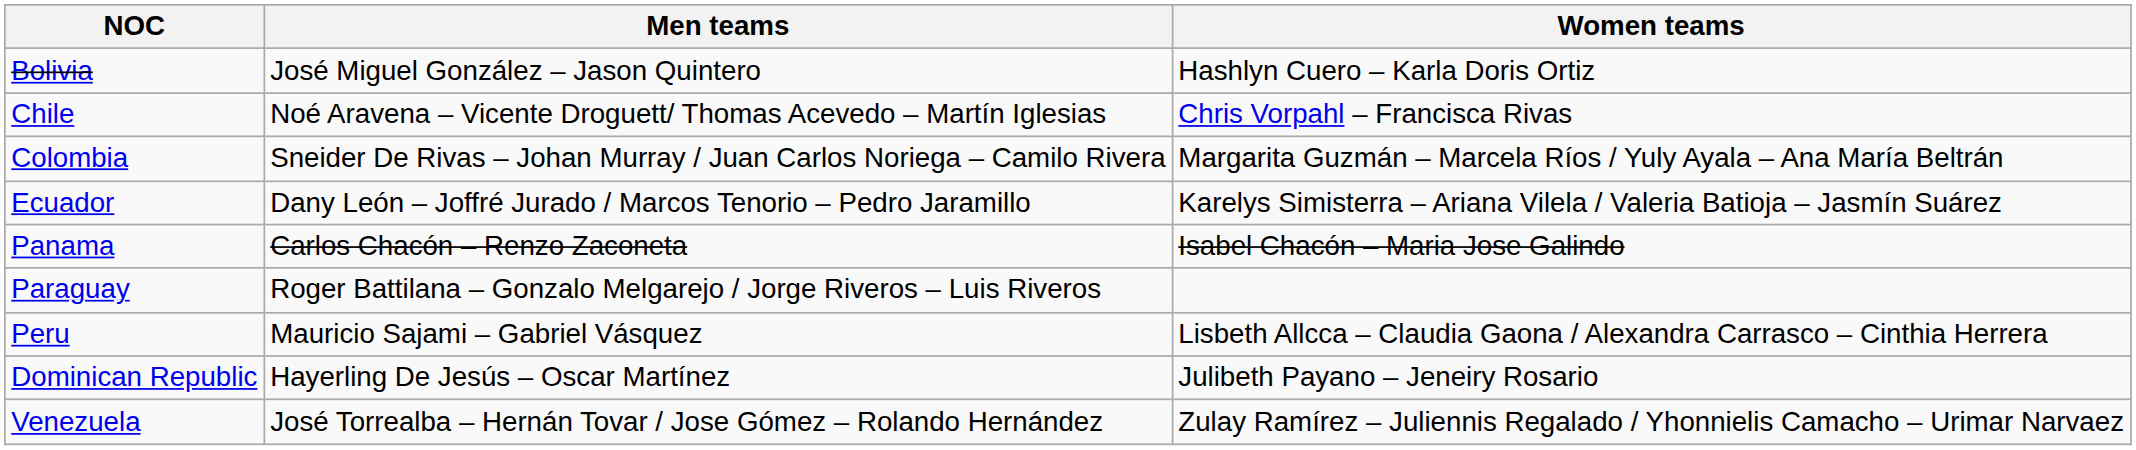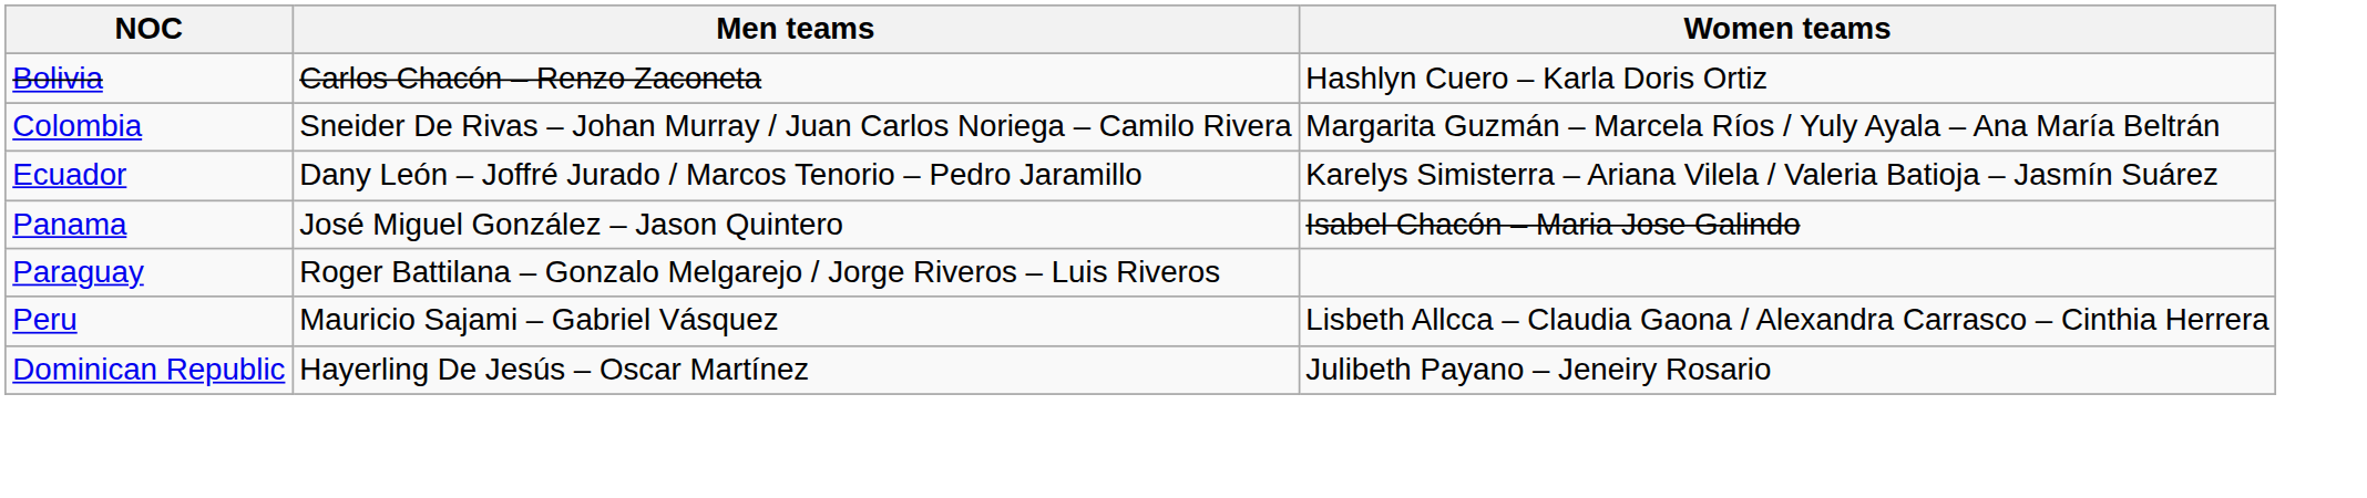 <table class="wikitable">
 <tr>
 <th>NOC</th>
 <th>Men teams</th>
 <th>Women teams</th>
 </tr>
 <tr>
 <td> <s><a href='#'>Bolivia</a></s></td>
-<td>José Miguel González – Jason Quintero</td>
+<td><s>Carlos Chacón – Renzo Zaconeta</s></td>
 <td>Hashlyn Cuero – Karla Doris Ortiz</td>
-</tr>
-<tr>
-<td> <a href='#'>Chile</a></td>
-<td>Noé Aravena – Vicente Droguett/ Thomas Acevedo – Martín Iglesias</td>
-<td><a href='#'>Chris Vorpahl</a> – Francisca Rivas</td>
 </tr>
 <tr>
 <td> <a href='#'>Colombia</a></td>
 <td>Sneider De Rivas – Johan Murray / Juan Carlos Noriega – Camilo Rivera</td>
 <td>Margarita Guzmán – Marcela Ríos / Yuly Ayala – Ana María Beltrán</td>
 </tr>
 <tr>
 <td> <a href='#'>Ecuador</a></td>
 <td>Dany León – Joffré Jurado / Marcos Tenorio – Pedro Jaramillo</td>
 <td>Karelys Simisterra – Ariana Vilela / Valeria Batioja – Jasmín Suárez</td>
 </tr>
 <tr>
 <td> <a href='#'>Panama</a></td>
-<td><s>Carlos Chacón – Renzo Zaconeta</s></td>
+<td>José Miguel González – Jason Quintero</td>
 <td><s>Isabel Chacón – Maria Jose Galindo</s></td>
 </tr>
 <tr>
 <td> <a href='#'>Paraguay</a></td>
 <td>Roger Battilana – Gonzalo Melgarejo / Jorge Riveros – Luis Riveros</td>
 </tr>
 <tr>
 <td> <a href='#'>Peru</a></td>
 <td>Mauricio Sajami – Gabriel Vásquez</td>
 <td>Lisbeth Allcca – Claudia Gaona / Alexandra Carrasco – Cinthia Herrera</td>
 </tr>
 <tr>
 <td> <a href='#'>Dominican Republic</a></td>
 <td>Hayerling De Jesús – Oscar Martínez</td>
 <td>Julibeth Payano – Jeneiry Rosario</td>
 </tr>
-<tr>
-<td> <a href='#'>Venezuela</a></td>
-<td>José Torrealba – Hernán Tovar / Jose Gómez – Rolando Hernández</td>
-<td>Zulay Ramírez – Juliennis Regalado / Yhonnielis Camacho – Urimar Narvaez</td>
-</tr>
 </table>
